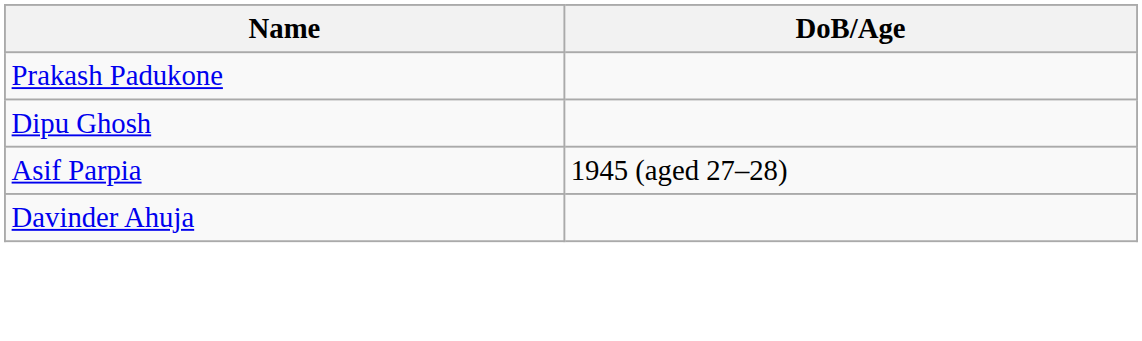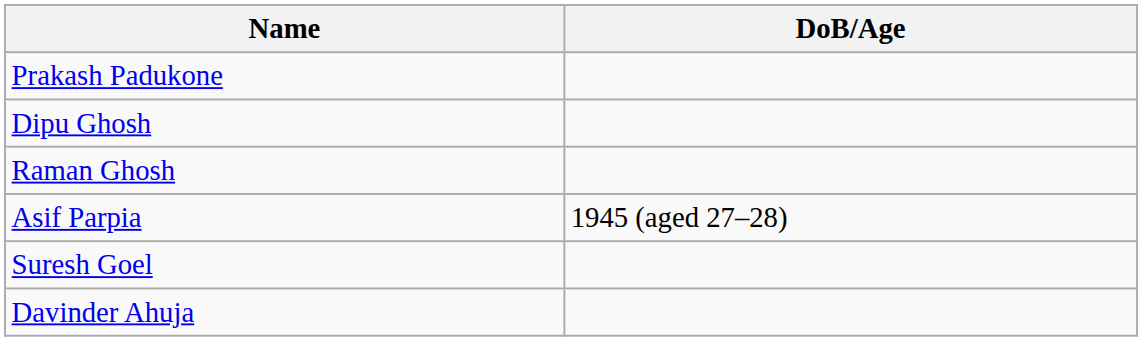 <table class="wikitable" style="width:600px; font-size:95%;">
 <tr>
 <th align="left">Name</th>
 <th align="left">DoB/Age</th>
 </tr>
 <tr>
 <td align="left"><a href='#'>Prakash Padukone</a></td>
 <td align="left"></td>
 </tr>
 <tr>
 <td align="left"><a href='#'>Dipu Ghosh</a></td>
 <td align="left"></td>
 </tr>
 <tr>
+<td align="left"><a href='#'>Raman Ghosh</a></td>
+<td align="left"></td>
+</tr>
+<tr>
 <td align="left"><a href='#'>Asif Parpia</a></td>
 <td align="left">1945 (aged 27–28)</td>
+</tr>
+<tr>
+<td align="left"><a href='#'>Suresh Goel</a></td>
+<td align="left"></td>
 </tr>
 <tr>
 <td align="left"><a href='#'>Davinder Ahuja</a></td>
 <td align="left"></td>
 </tr>
 </table>
